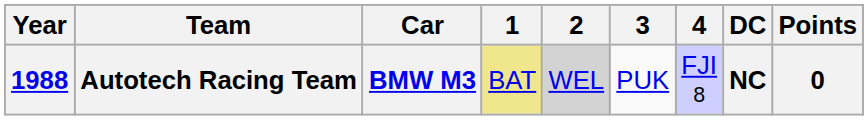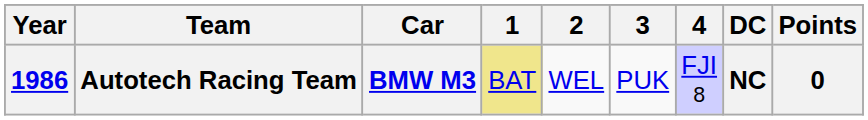 <table class="wikitable" style="text-align:center; font-size:85%">
 <tr>
 <th>Year</th>
 <th>Team</th>
 <th>Car</th>
 <th>1</th>
 <th>2</th>
 <th>3</th>
 <th>4</th>
 <th>DC</th>
 <th>Points</th>
 </tr>
 <tr>
-<th><a href='#'>1988</a></th>
+<th><a href='#'>1986</a></th>
 <th nowrap> Autotech Racing Team</th>
 <th nowrap><a href='#'>BMW M3</a></th>
 <td style="background: khaki;"><a href='#'>BAT</a></td>
-<td style="background: lightgrey;"><a href='#'>WEL</a></td>
+<td><a href='#'>WEL</a></td>
 <td><a href='#'>PUK</a></td>
 <td style="background:#CFCFFF;"><a href='#'>FJI</a><br><small>8</small></td>
 <th>NC</th>
 <th>0</th>
 </tr>
 </table>
